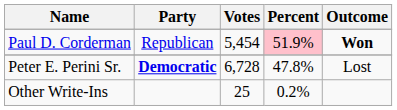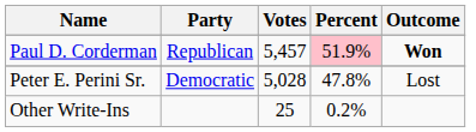 <table class=wikitable style="text-align:center">
 <tr>
 <th>Name</th>
 <th>Party</th>
 <th>Votes</th>
 <th>Percent</th>
 <th>Outcome</th>
 </tr>
 <tr>
 </tr>
 <tr>
 <td align=left><a href='#'>Paul D. Corderman</a></td>
 <td><a href='#'>Republican</a></td>
-<td>5,454</td>
+<td>5,457</td>
 <td style="background: pink;">51.9%</td>
 <td><strong>Won</strong></td>
 </tr>
 <tr>
 </tr>
 <tr>
 <td align=left>Peter E. Perini Sr.</td>
-<td><strong><a href='#'>Democratic</a></strong></td>
-<td>6,728</td>
+<td><a href='#'>Democratic</a></td>
+<td>5,028</td>
 <td>47.8%</td>
 <td>Lost</td>
 </tr>
 <tr>
 <td align=left>Other Write-Ins</td>
 <td></td>
 <td>25</td>
 <td>0.2%</td>
 <td></td>
 </tr>
 </table>
